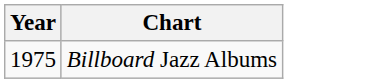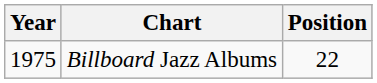 <table class="wikitable">
 <tr>
 <th>Year</th>
 <th>Chart</th>
+<th>Position</th>
 </tr>
 <tr>
 <td>1975</td>
 <td><em>Billboard</em> Jazz Albums</td>
+<td align="center">22</td>
 </tr>
 </table>
